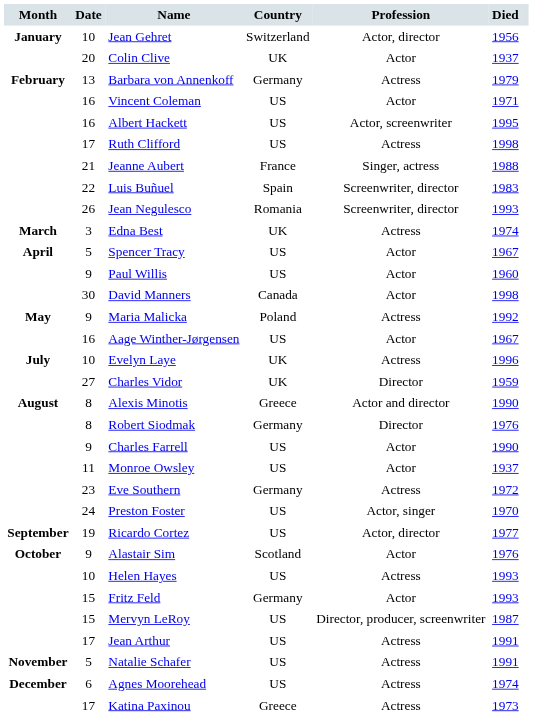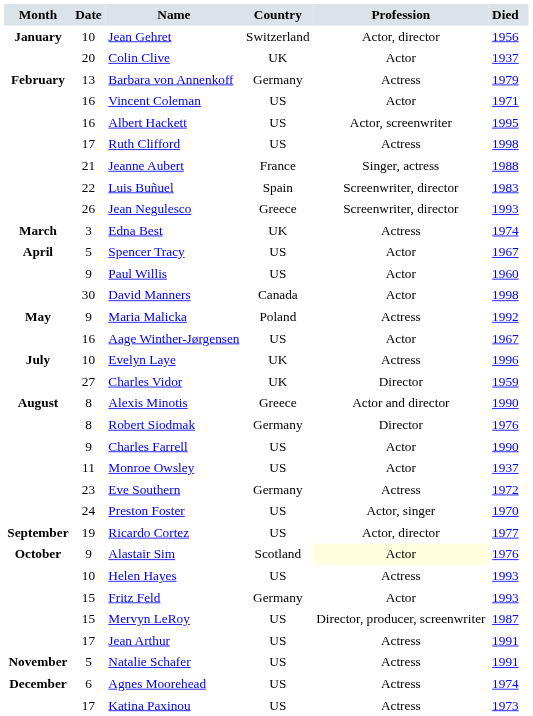 <table cellspacing="0" cellpadding="4" border="0">
 <tr style="background:#dae3e7; text-align:center;">
 <td><strong>Month</strong></td>
 <td><strong>Date</strong></td>
 <td><strong>Name</strong></td>
 <td><strong>Country</strong></td>
 <td><strong>Profession</strong></td>
 <td><strong>Died</strong></td>
 <td></td>
 </tr>
 <tr valign="top">
 <td rowspan=2 style="text-align:center; vertical-align:top;"><strong>January</strong></td>
 <td style="text-align:center;">10</td>
 <td><a href='#'>Jean Gehret</a></td>
 <td style="text-align:center;">Switzerland</td>
 <td style="text-align:center;">Actor, director</td>
 <td><a href='#'>1956</a></td>
 <td></td>
 </tr>
 <tr>
 <td style="text-align:center;">20</td>
 <td><a href='#'>Colin Clive</a></td>
 <td style="text-align:center;">UK</td>
 <td style="text-align:center;">Actor</td>
 <td><a href='#'>1937</a></td>
 <td></td>
 </tr>
 <tr>
 <td rowspan=8 style="text-align:center; vertical-align:top;"><strong>February</strong></td>
 </tr>
 <tr>
 <td style="text-align:center;">13</td>
 <td><a href='#'>Barbara von Annenkoff</a></td>
 <td style="text-align:center;">Germany</td>
 <td style="text-align:center;">Actress</td>
 <td><a href='#'>1979</a></td>
 <td></td>
 </tr>
 <tr>
 <td style="text-align:center;">16</td>
 <td><a href='#'>Vincent Coleman</a></td>
 <td style="text-align:center;">US</td>
 <td style="text-align:center;">Actor</td>
 <td><a href='#'>1971</a></td>
 <td></td>
 </tr>
 <tr>
 <td style="text-align:center;">16</td>
 <td><a href='#'>Albert Hackett</a></td>
 <td style="text-align:center;">US</td>
 <td style="text-align:center;">Actor, screenwriter</td>
 <td><a href='#'>1995</a></td>
 <td></td>
 </tr>
 <tr>
 <td style="text-align:center;">17</td>
 <td><a href='#'>Ruth Clifford</a></td>
 <td style="text-align:center;">US</td>
 <td style="text-align:center;">Actress</td>
 <td><a href='#'>1998</a></td>
 <td></td>
 </tr>
 <tr>
 <td style="text-align:center;">21</td>
 <td><a href='#'>Jeanne Aubert</a></td>
 <td style="text-align:center;">France</td>
 <td style="text-align:center;">Singer, actress</td>
 <td><a href='#'>1988</a></td>
 <td></td>
 </tr>
 <tr>
 <td style="text-align:center;">22</td>
 <td><a href='#'>Luis Buñuel</a></td>
 <td style="text-align:center;">Spain</td>
 <td style="text-align:center;">Screenwriter, director</td>
 <td><a href='#'>1983</a></td>
 <td></td>
 </tr>
 <tr>
 <td style="text-align:center;">26</td>
 <td><a href='#'>Jean Negulesco</a></td>
-<td style="text-align:center;">Romania</td>
+<td style="text-align:center;">Greece</td>
 <td style="text-align:center;">Screenwriter, director</td>
 <td><a href='#'>1993</a></td>
 <td></td>
 </tr>
 <tr>
 <td rowspan=1 style="text-align:center; vertical-align:top;"><strong>March</strong></td>
 <td style="text-align:center;">3</td>
 <td><a href='#'>Edna Best</a></td>
 <td style="text-align:center;">UK</td>
 <td style="text-align:center;">Actress</td>
 <td><a href='#'>1974</a></td>
 <td></td>
 </tr>
 <tr>
 <td rowspan=3 style="text-align:center; vertical-align:top;"><strong>April</strong></td>
 <td style="text-align:center;">5</td>
 <td><a href='#'>Spencer Tracy</a></td>
 <td style="text-align:center;">US</td>
 <td style="text-align:center;">Actor</td>
 <td><a href='#'>1967</a></td>
 <td></td>
 </tr>
 <tr>
 <td style="text-align:center;">9</td>
 <td><a href='#'>Paul Willis</a></td>
 <td style="text-align:center;">US</td>
 <td style="text-align:center;">Actor</td>
 <td><a href='#'>1960</a></td>
 <td></td>
 </tr>
 <tr>
 <td style="text-align:center;">30</td>
 <td><a href='#'>David Manners</a></td>
 <td style="text-align:center;">Canada</td>
 <td style="text-align:center;">Actor</td>
 <td><a href='#'>1998</a></td>
 <td></td>
 </tr>
 <tr>
 <td rowspan=2 style="text-align:center; vertical-align:top;"><strong>May</strong></td>
 <td style="text-align:center;">9</td>
 <td><a href='#'>Maria Malicka</a></td>
 <td style="text-align:center;">Poland</td>
 <td style="text-align:center;">Actress</td>
 <td><a href='#'>1992</a></td>
 <td></td>
 </tr>
 <tr>
 <td style="text-align:center;">16</td>
 <td><a href='#'>Aage Winther-Jørgensen</a></td>
 <td style="text-align:center;">US</td>
 <td style="text-align:center;">Actor</td>
 <td><a href='#'>1967</a></td>
 <td></td>
 </tr>
 <tr>
 <td rowspan=2 style="text-align:center; vertical-align:top;"><strong>July</strong></td>
 <td style="text-align:center;">10</td>
 <td><a href='#'>Evelyn Laye</a></td>
 <td style="text-align:center;">UK</td>
 <td style="text-align:center;">Actress</td>
 <td><a href='#'>1996</a></td>
 <td></td>
 </tr>
 <tr>
 <td style="text-align:center;">27</td>
 <td><a href='#'>Charles Vidor</a></td>
 <td style="text-align:center;">UK</td>
 <td style="text-align:center;">Director</td>
 <td><a href='#'>1959</a></td>
 <td></td>
 </tr>
 <tr>
 <td rowspan=7 style="text-align:center; vertical-align:top;"><strong>August</strong></td>
 </tr>
 <tr>
 <td style="text-align:center;">8</td>
 <td><a href='#'>Alexis Minotis</a></td>
 <td style="text-align:center;">Greece</td>
 <td style="text-align:center;">Actor and director</td>
 <td><a href='#'>1990</a></td>
 <td></td>
 </tr>
 <tr>
 <td style="text-align:center;">8</td>
 <td><a href='#'>Robert Siodmak</a></td>
 <td style="text-align:center;">Germany</td>
 <td style="text-align:center;">Director</td>
 <td><a href='#'>1976</a></td>
 <td></td>
 </tr>
 <tr>
 <td style="text-align:center;">9</td>
 <td><a href='#'>Charles Farrell</a></td>
 <td style="text-align:center;">US</td>
 <td style="text-align:center;">Actor</td>
 <td><a href='#'>1990</a></td>
 <td></td>
 </tr>
 <tr>
 <td style="text-align:center;">11</td>
 <td><a href='#'>Monroe Owsley</a></td>
 <td style="text-align:center;">US</td>
 <td style="text-align:center;">Actor</td>
 <td><a href='#'>1937</a></td>
 <td></td>
 </tr>
 <tr>
 <td style="text-align:center;">23</td>
 <td><a href='#'>Eve Southern</a></td>
 <td style="text-align:center;">Germany</td>
 <td style="text-align:center;">Actress</td>
 <td><a href='#'>1972</a></td>
 <td></td>
 </tr>
 <tr>
 <td style="text-align:center;">24</td>
 <td><a href='#'>Preston Foster</a></td>
 <td style="text-align:center;">US</td>
 <td style="text-align:center;">Actor, singer</td>
 <td><a href='#'>1970</a></td>
 <td></td>
 </tr>
 <tr>
 <td rowspan=1 style="text-align:center; vertical-align:top;"><strong>September</strong></td>
 <td style="text-align:center;">19</td>
 <td><a href='#'>Ricardo Cortez</a></td>
 <td style="text-align:center;">US</td>
 <td style="text-align:center;">Actor, director</td>
 <td><a href='#'>1977</a></td>
 <td></td>
 </tr>
 <tr>
 <td rowspan=5 style="text-align:center; vertical-align:top;"><strong>October</strong></td>
 <td style="text-align:center;">9</td>
 <td><a href='#'>Alastair Sim</a></td>
 <td style="text-align:center;">Scotland</td>
-<td style="text-align:center;">Actor</td>
+<td style="background: lightyellow; text-align:center;">Actor</td>
 <td><a href='#'>1976</a></td>
 <td></td>
 </tr>
 <tr>
 <td style="text-align:center;">10</td>
 <td><a href='#'>Helen Hayes</a></td>
 <td style="text-align:center;">US</td>
 <td style="text-align:center;">Actress</td>
 <td><a href='#'>1993</a></td>
 <td></td>
 </tr>
 <tr>
 <td style="text-align:center;">15</td>
 <td><a href='#'>Fritz Feld</a></td>
 <td style="text-align:center;">Germany</td>
 <td style="text-align:center;">Actor</td>
 <td><a href='#'>1993</a></td>
 <td></td>
 </tr>
 <tr>
 <td style="text-align:center;">15</td>
 <td><a href='#'>Mervyn LeRoy</a></td>
 <td style="text-align:center;">US</td>
 <td style="text-align:center;">Director, producer, screenwriter</td>
 <td><a href='#'>1987</a></td>
 <td></td>
 </tr>
 <tr>
 <td style="text-align:center;">17</td>
 <td><a href='#'>Jean Arthur</a></td>
 <td style="text-align:center;">US</td>
 <td style="text-align:center;">Actress</td>
 <td><a href='#'>1991</a></td>
 <td></td>
 </tr>
 <tr>
 <td rowspan=1 style="text-align:center; vertical-align:top;"><strong>November</strong></td>
 <td style="text-align:center;">5</td>
 <td><a href='#'>Natalie Schafer</a></td>
 <td style="text-align:center;">US</td>
 <td style="text-align:center;">Actress</td>
 <td><a href='#'>1991</a></td>
 <td></td>
 </tr>
 <tr>
 <td rowspan=2 style="text-align:center; vertical-align:top;"><strong>December</strong></td>
 <td style="text-align:center;">6</td>
 <td><a href='#'>Agnes Moorehead</a></td>
 <td style="text-align:center;">US</td>
 <td style="text-align:center;">Actress</td>
 <td><a href='#'>1974</a></td>
 <td></td>
 </tr>
 <tr>
 <td style="text-align:center;">17</td>
 <td><a href='#'>Katina Paxinou</a></td>
-<td style="text-align:center;">Greece</td>
+<td style="text-align:center;">US</td>
 <td style="text-align:center;">Actress</td>
 <td><a href='#'>1973</a></td>
 <td></td>
 </tr>
 <tr>
 </tr>
 </table>
